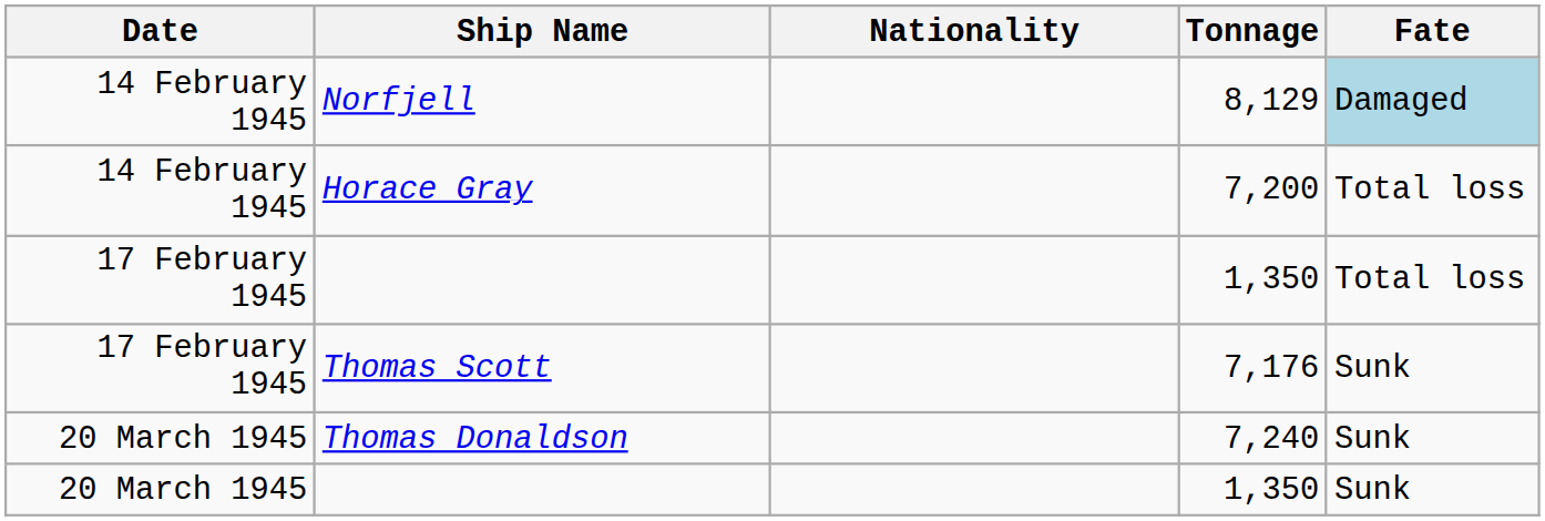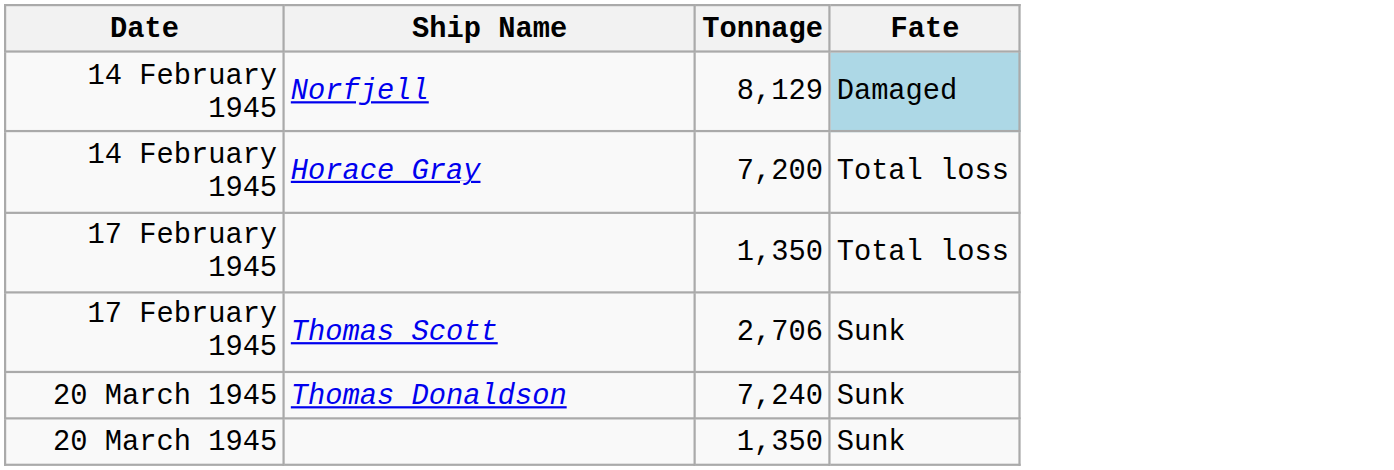 <table class="wikitable sortable">
 <tr>
 <th width="120px">Date</th>
 <th width="180px">Ship Name</th>
-<th width="160px">Nationality</th>
 <th width="25px">Tonnage</th>
 <th width="80px">Fate</th>
 </tr>
 <tr>
 <td align="right">14 February 1945</td>
 <td align="left"><a href='#'><em>Norfjell</em></a></td>
-<td align="left"></td>
 <td align="right">8,129</td>
 <td align="left" style="background: lightblue;">Damaged</td>
 </tr>
 <tr>
 <td align="right">14 February 1945</td>
 <td align="left"><a href='#'><em>Horace Gray</em></a></td>
-<td align="left"></td>
 <td align="right">7,200</td>
 <td align="left">Total loss</td>
 </tr>
 <tr>
 <td align="right">17 February 1945</td>
-<td align="left"></td>
 <td align="left"></td>
 <td align="right">1,350</td>
 <td align="left">Total loss</td>
 </tr>
 <tr>
 <td align="right">17 February 1945</td>
 <td align="left"><a href='#'><em>Thomas Scott</em></a></td>
-<td align="left"></td>
-<td align="right">7,176</td>
+<td align="right">2,706</td>
 <td align="left">Sunk</td>
 </tr>
 <tr>
 <td align="right">20 March 1945</td>
 <td align="left"><a href='#'><em>Thomas Donaldson</em></a></td>
-<td align="left"></td>
 <td align="right">7,240</td>
 <td align="left">Sunk</td>
 </tr>
 <tr>
 <td align="right">20 March 1945</td>
 <td align="left"></td>
-<td align="left"></td>
 <td align="right">1,350</td>
 <td align="left">Sunk</td>
 </tr>
 </table>
